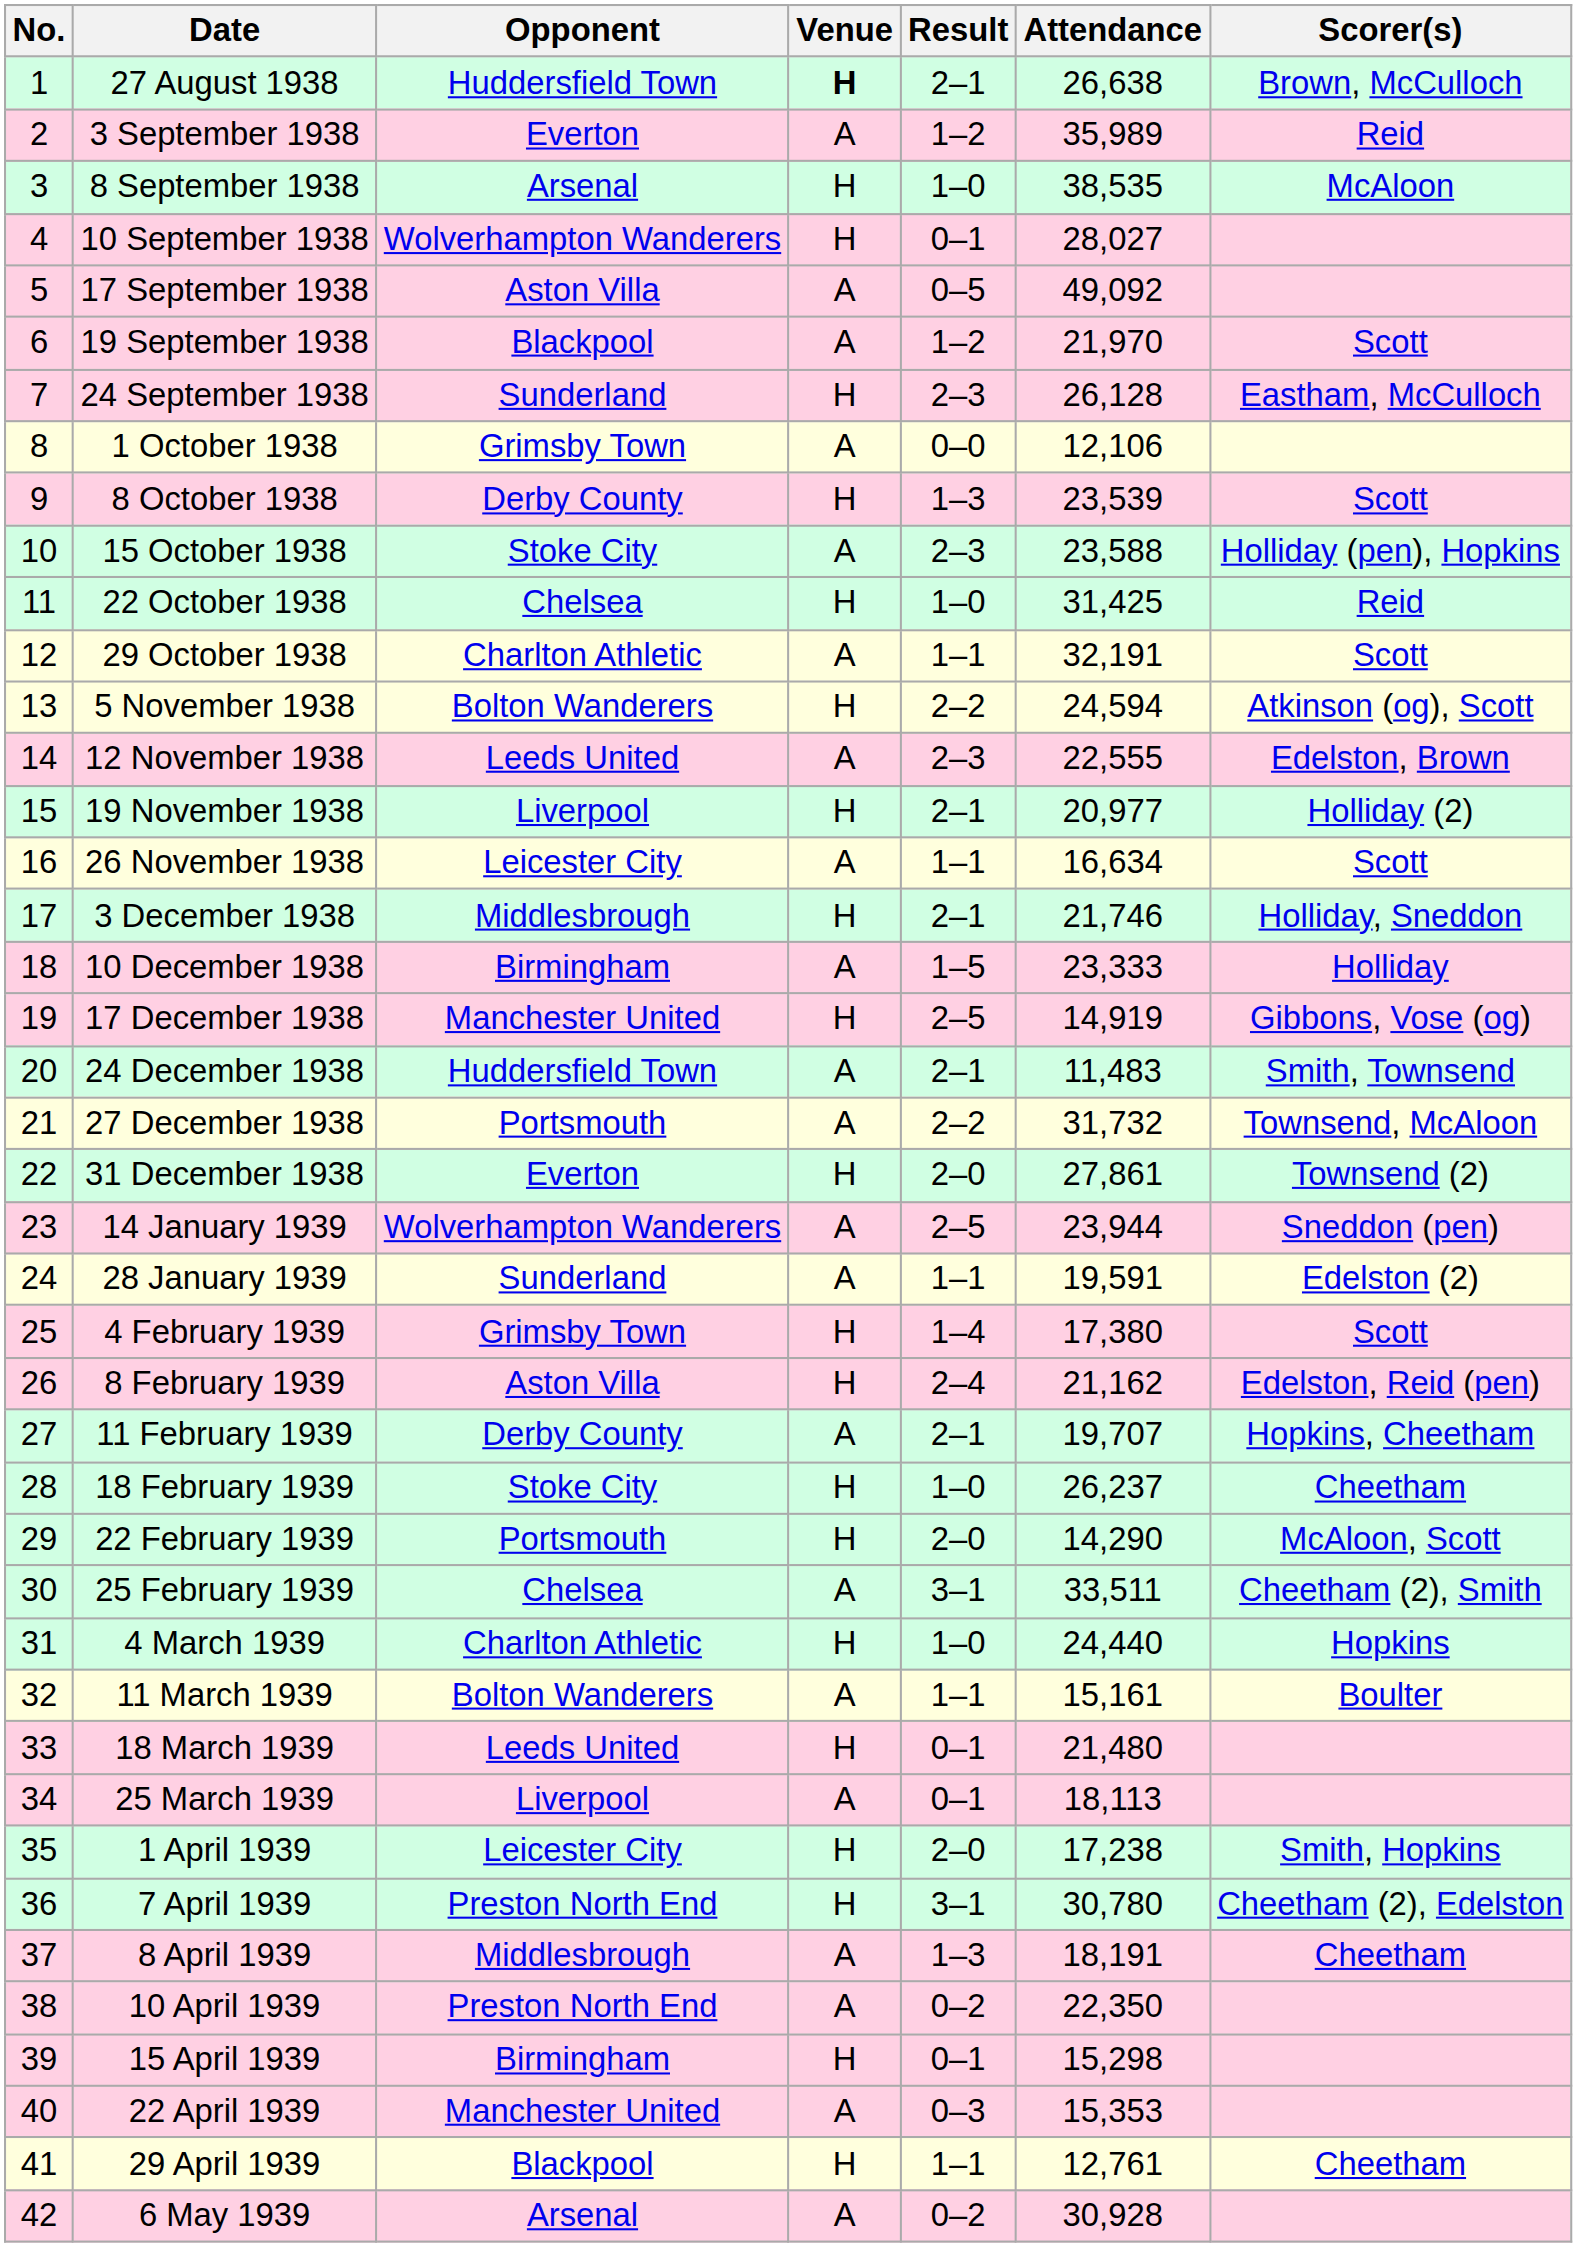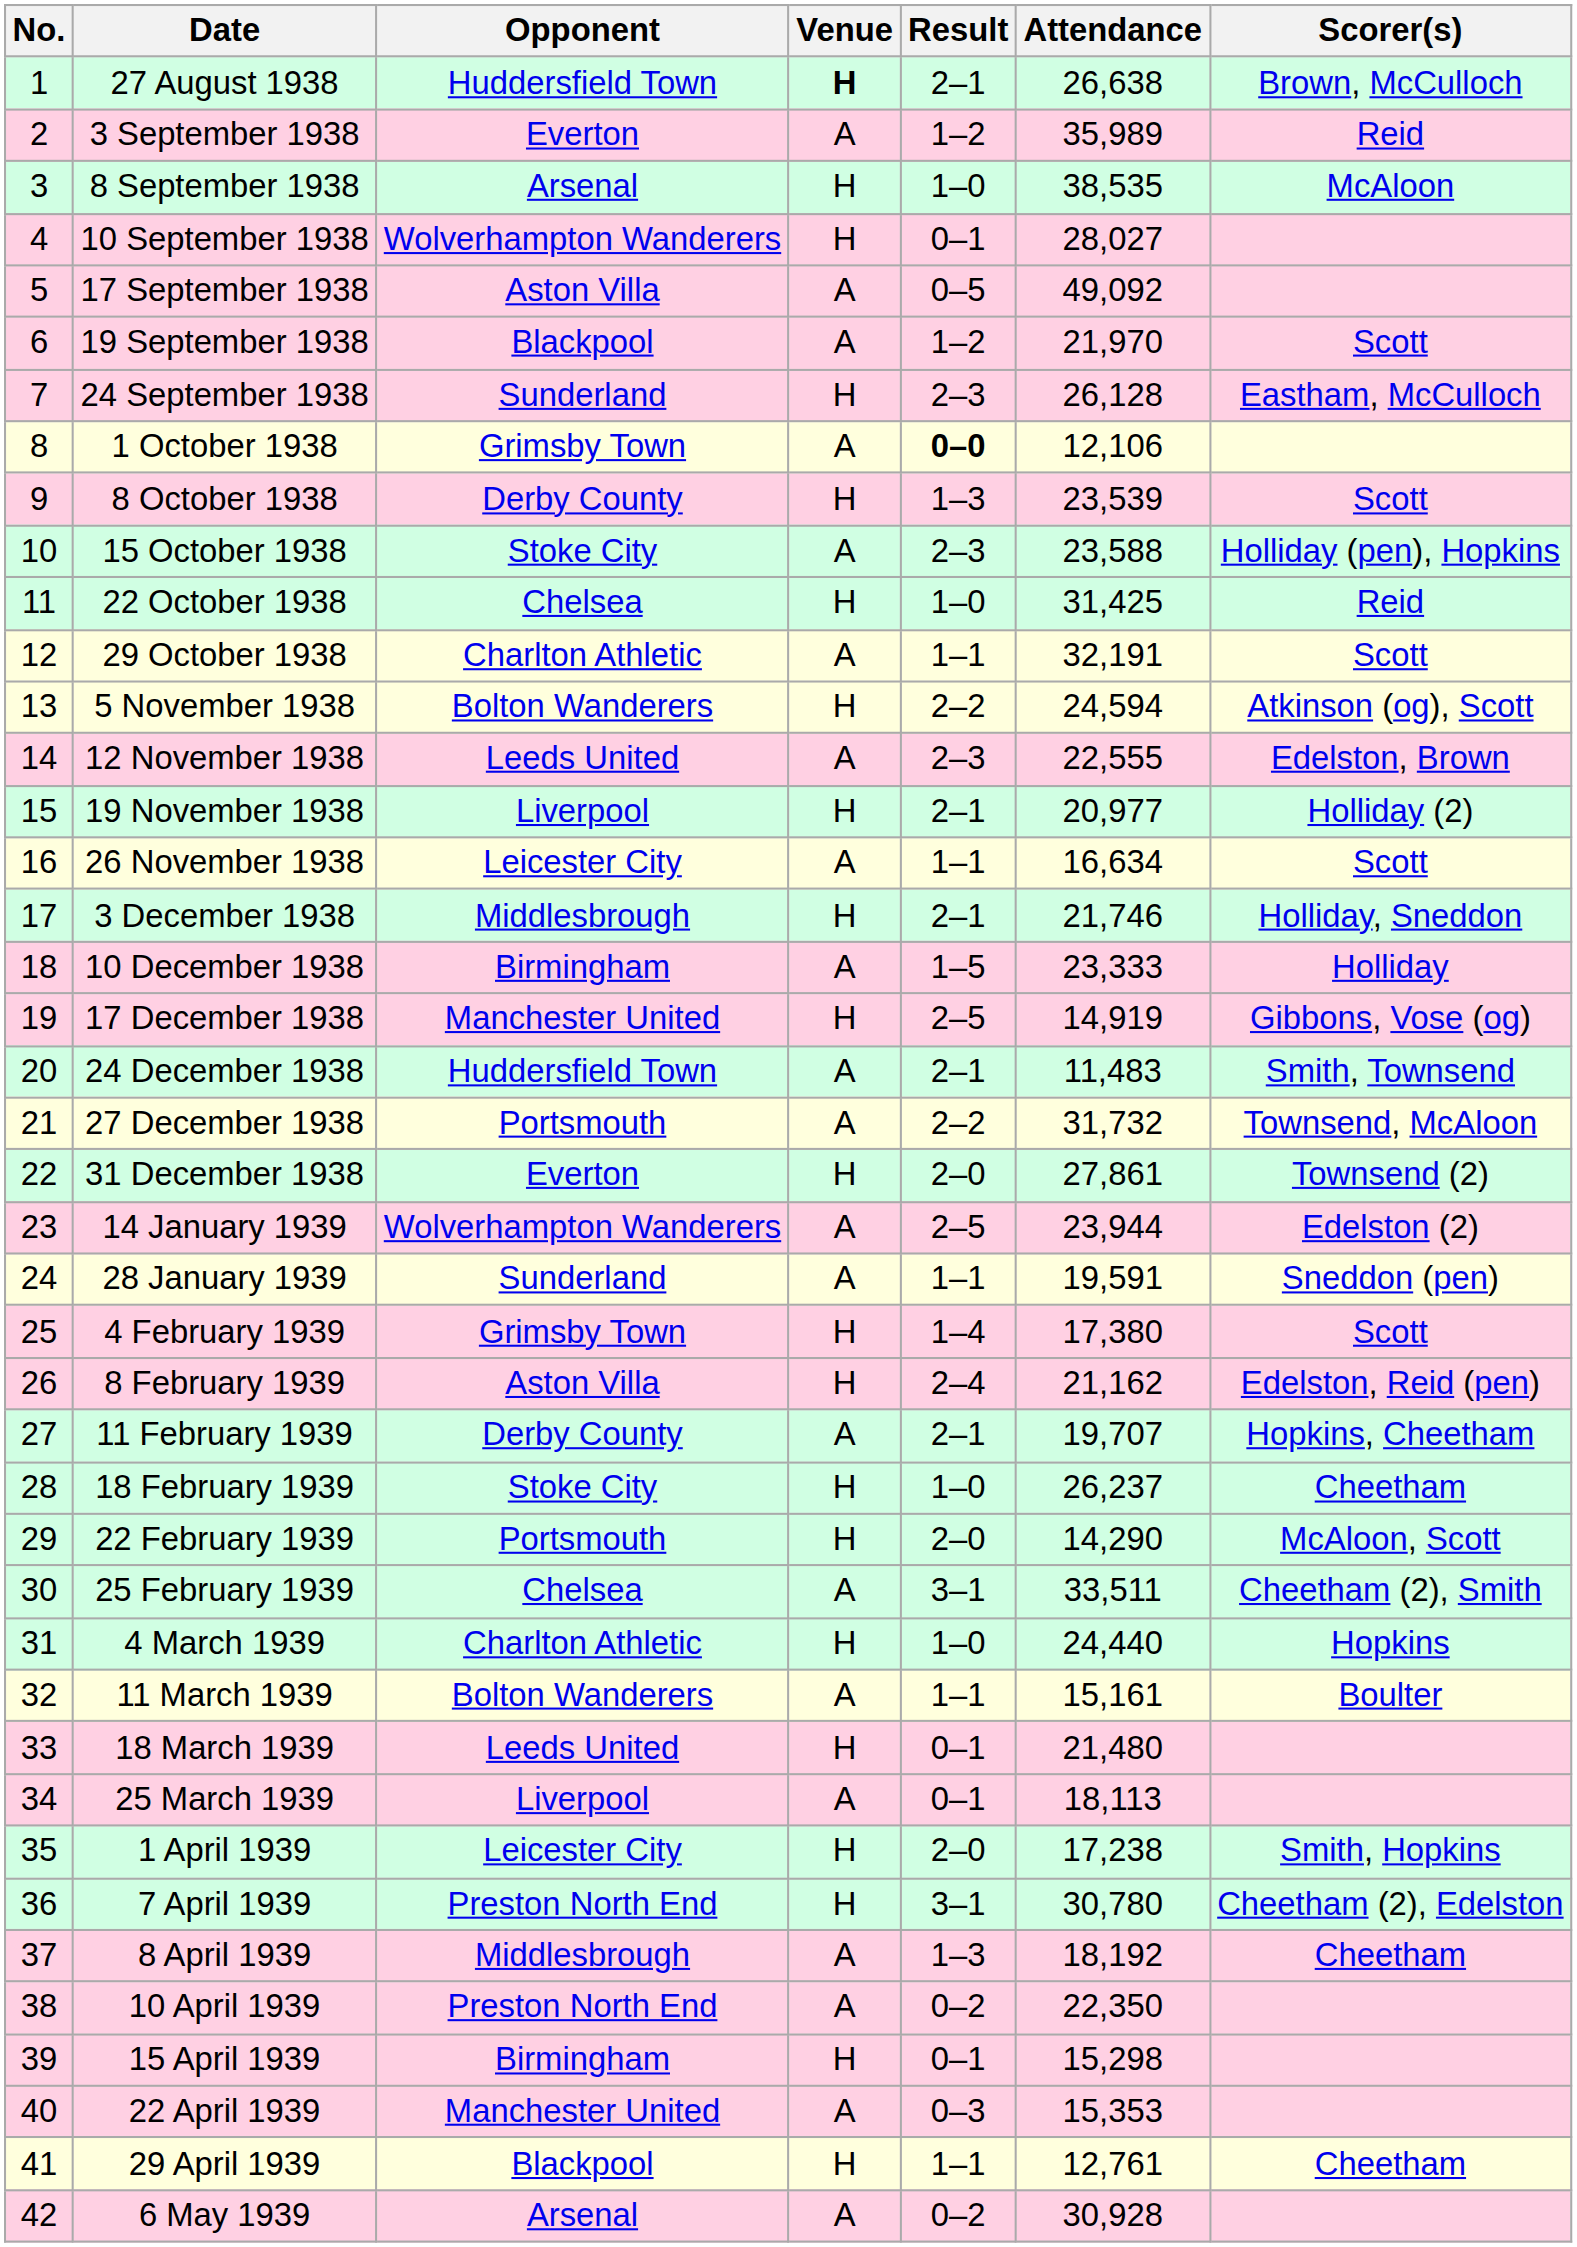 <table class="wikitable sortable" style="text-align:center;">
 <tr>
 <th>No.</th>
 <th>Date</th>
 <th>Opponent</th>
 <th>Venue</th>
 <th>Result</th>
 <th>Attendance</th>
 <th>Scorer(s)</th>
 </tr>
 <tr style="background:#d0ffe3;">
 <td>1</td>
 <td>27 August 1938</td>
 <td><a href='#'>Huddersfield Town</a></td>
 <td><strong>H</strong></td>
 <td>2–1</td>
 <td>26,638</td>
 <td><a href='#'>Brown</a>, <a href='#'>McCulloch</a></td>
 </tr>
 <tr style="background:#ffd0e3;">
 <td>2</td>
 <td>3 September 1938</td>
 <td><a href='#'>Everton</a></td>
 <td>A</td>
 <td>1–2</td>
 <td>35,989</td>
 <td><a href='#'>Reid</a></td>
 </tr>
 <tr style="background:#d0ffe3;">
 <td>3</td>
 <td>8 September 1938</td>
 <td><a href='#'>Arsenal</a></td>
 <td>H</td>
 <td>1–0</td>
 <td>38,535</td>
 <td><a href='#'>McAloon</a></td>
 </tr>
 <tr style="background:#ffd0e3;">
 <td>4</td>
 <td>10 September 1938</td>
 <td><a href='#'>Wolverhampton Wanderers</a></td>
 <td>H</td>
 <td>0–1</td>
 <td>28,027</td>
 <td></td>
 </tr>
 <tr style="background:#ffd0e3;">
 <td>5</td>
 <td>17 September 1938</td>
 <td><a href='#'>Aston Villa</a></td>
 <td>A</td>
 <td>0–5</td>
 <td>49,092</td>
 <td></td>
 </tr>
 <tr style="background:#ffd0e3;">
 <td>6</td>
 <td>19 September 1938</td>
 <td><a href='#'>Blackpool</a></td>
 <td>A</td>
 <td>1–2</td>
 <td>21,970</td>
 <td><a href='#'>Scott</a></td>
 </tr>
 <tr style="background:#ffd0e3;">
 <td>7</td>
 <td>24 September 1938</td>
 <td><a href='#'>Sunderland</a></td>
 <td>H</td>
 <td>2–3</td>
 <td>26,128</td>
 <td><a href='#'>Eastham</a>, <a href='#'>McCulloch</a></td>
 </tr>
 <tr style="background:#ffd;">
 <td>8</td>
 <td>1 October 1938</td>
 <td><a href='#'>Grimsby Town</a></td>
 <td>A</td>
-<td>0–0</td>
+<td><strong>0–0</strong></td>
 <td>12,106</td>
 <td></td>
 </tr>
 <tr style="background:#ffd0e3;">
 <td>9</td>
 <td>8 October 1938</td>
 <td><a href='#'>Derby County</a></td>
 <td>H</td>
 <td>1–3</td>
 <td>23,539</td>
 <td><a href='#'>Scott</a></td>
 </tr>
 <tr style="background:#d0ffe3;">
 <td>10</td>
 <td>15 October 1938</td>
 <td><a href='#'>Stoke City</a></td>
 <td>A</td>
 <td>2–3</td>
 <td>23,588</td>
 <td><a href='#'>Holliday</a> (<a href='#'>pen</a>), <a href='#'>Hopkins</a></td>
 </tr>
 <tr style="background:#d0ffe3;">
 <td>11</td>
 <td>22 October 1938</td>
 <td><a href='#'>Chelsea</a></td>
 <td>H</td>
 <td>1–0</td>
 <td>31,425</td>
 <td><a href='#'>Reid</a></td>
 </tr>
 <tr style="background:#ffd;">
 <td>12</td>
 <td>29 October 1938</td>
 <td><a href='#'>Charlton Athletic</a></td>
 <td>A</td>
 <td>1–1</td>
 <td>32,191</td>
 <td><a href='#'>Scott</a></td>
 </tr>
 <tr style="background:#ffd;">
 <td>13</td>
 <td>5 November 1938</td>
 <td><a href='#'>Bolton Wanderers</a></td>
 <td>H</td>
 <td>2–2</td>
 <td>24,594</td>
 <td><a href='#'>Atkinson</a> (<a href='#'>og</a>), <a href='#'>Scott</a></td>
 </tr>
 <tr style="background:#ffd0e3;">
 <td>14</td>
 <td>12 November 1938</td>
 <td><a href='#'>Leeds United</a></td>
 <td>A</td>
 <td>2–3</td>
 <td>22,555</td>
 <td><a href='#'>Edelston</a>, <a href='#'>Brown</a></td>
 </tr>
 <tr style="background:#d0ffe3;">
 <td>15</td>
 <td>19 November 1938</td>
 <td><a href='#'>Liverpool</a></td>
 <td>H</td>
 <td>2–1</td>
 <td>20,977</td>
 <td><a href='#'>Holliday</a> (2)</td>
 </tr>
 <tr style="background:#ffd;">
 <td>16</td>
 <td>26 November 1938</td>
 <td><a href='#'>Leicester City</a></td>
 <td>A</td>
 <td>1–1</td>
 <td>16,634</td>
 <td><a href='#'>Scott</a></td>
 </tr>
 <tr style="background:#d0ffe3;">
 <td>17</td>
 <td>3 December 1938</td>
 <td><a href='#'>Middlesbrough</a></td>
 <td>H</td>
 <td>2–1</td>
 <td>21,746</td>
 <td><a href='#'>Holliday</a>, <a href='#'>Sneddon</a></td>
 </tr>
 <tr style="background:#ffd0e3;">
 <td>18</td>
 <td>10 December 1938</td>
 <td><a href='#'>Birmingham</a></td>
 <td>A</td>
 <td>1–5</td>
 <td>23,333</td>
 <td><a href='#'>Holliday</a></td>
 </tr>
 <tr style="background:#ffd0e3;">
 <td>19</td>
 <td>17 December 1938</td>
 <td><a href='#'>Manchester United</a></td>
 <td>H</td>
 <td>2–5</td>
 <td>14,919</td>
 <td><a href='#'>Gibbons</a>, <a href='#'>Vose</a> (<a href='#'>og</a>)</td>
 </tr>
 <tr style="background:#d0ffe3;">
 <td>20</td>
 <td>24 December 1938</td>
 <td><a href='#'>Huddersfield Town</a></td>
 <td>A</td>
 <td>2–1</td>
 <td>11,483</td>
 <td><a href='#'>Smith</a>, <a href='#'>Townsend</a></td>
 </tr>
 <tr style="background:#ffd;">
 <td>21</td>
 <td>27 December 1938</td>
 <td><a href='#'>Portsmouth</a></td>
 <td>A</td>
 <td>2–2</td>
 <td>31,732</td>
 <td><a href='#'>Townsend</a>, <a href='#'>McAloon</a></td>
 </tr>
 <tr style="background:#d0ffe3;">
 <td>22</td>
 <td>31 December 1938</td>
 <td><a href='#'>Everton</a></td>
 <td>H</td>
 <td>2–0</td>
 <td>27,861</td>
 <td><a href='#'>Townsend</a> (2)</td>
 </tr>
 <tr style="background:#ffd0e3;">
 <td>23</td>
 <td>14 January 1939</td>
 <td><a href='#'>Wolverhampton Wanderers</a></td>
 <td>A</td>
 <td>2–5</td>
 <td>23,944</td>
-<td><a href='#'>Sneddon</a> (<a href='#'>pen</a>)</td>
+<td><a href='#'>Edelston</a> (2)</td>
 </tr>
 <tr style="background:#ffd;">
 <td>24</td>
 <td>28 January 1939</td>
 <td><a href='#'>Sunderland</a></td>
 <td>A</td>
 <td>1–1</td>
 <td>19,591</td>
-<td><a href='#'>Edelston</a> (2)</td>
+<td><a href='#'>Sneddon</a> (<a href='#'>pen</a>)</td>
 </tr>
 <tr style="background:#ffd0e3;">
 <td>25</td>
 <td>4 February 1939</td>
 <td><a href='#'>Grimsby Town</a></td>
 <td>H</td>
 <td>1–4</td>
 <td>17,380</td>
 <td><a href='#'>Scott</a></td>
 </tr>
 <tr style="background:#ffd0e3;">
 <td>26</td>
 <td>8 February 1939</td>
 <td><a href='#'>Aston Villa</a></td>
 <td>H</td>
 <td>2–4</td>
 <td>21,162</td>
 <td><a href='#'>Edelston</a>, <a href='#'>Reid</a> (<a href='#'>pen</a>)</td>
 </tr>
 <tr style="background:#d0ffe3;">
 <td>27</td>
 <td>11 February 1939</td>
 <td><a href='#'>Derby County</a></td>
 <td>A</td>
 <td>2–1</td>
 <td>19,707</td>
 <td><a href='#'>Hopkins</a>, <a href='#'>Cheetham</a></td>
 </tr>
 <tr style="background:#d0ffe3;">
 <td>28</td>
 <td>18 February 1939</td>
 <td><a href='#'>Stoke City</a></td>
 <td>H</td>
 <td>1–0</td>
 <td>26,237</td>
 <td><a href='#'>Cheetham</a></td>
 </tr>
 <tr style="background:#d0ffe3;">
 <td>29</td>
 <td>22 February 1939</td>
 <td><a href='#'>Portsmouth</a></td>
 <td>H</td>
 <td>2–0</td>
 <td>14,290</td>
 <td><a href='#'>McAloon</a>, <a href='#'>Scott</a></td>
 </tr>
 <tr style="background:#d0ffe3;">
 <td>30</td>
 <td>25 February 1939</td>
 <td><a href='#'>Chelsea</a></td>
 <td>A</td>
 <td>3–1</td>
 <td>33,511</td>
 <td><a href='#'>Cheetham</a> (2), <a href='#'>Smith</a></td>
 </tr>
 <tr style="background:#d0ffe3;">
 <td>31</td>
 <td>4 March 1939</td>
 <td><a href='#'>Charlton Athletic</a></td>
 <td>H</td>
 <td>1–0</td>
 <td>24,440</td>
 <td><a href='#'>Hopkins</a></td>
 </tr>
 <tr style="background:#ffd;">
 <td>32</td>
 <td>11 March 1939</td>
 <td><a href='#'>Bolton Wanderers</a></td>
 <td>A</td>
 <td>1–1</td>
 <td>15,161</td>
 <td><a href='#'>Boulter</a></td>
 </tr>
 <tr style="background:#ffd0e3;">
 <td>33</td>
 <td>18 March 1939</td>
 <td><a href='#'>Leeds United</a></td>
 <td>H</td>
 <td>0–1</td>
 <td>21,480</td>
 <td></td>
 </tr>
 <tr style="background:#ffd0e3;">
 <td>34</td>
 <td>25 March 1939</td>
 <td><a href='#'>Liverpool</a></td>
 <td>A</td>
 <td>0–1</td>
 <td>18,113</td>
 <td></td>
 </tr>
 <tr style="background:#d0ffe3;">
 <td>35</td>
 <td>1 April 1939</td>
 <td><a href='#'>Leicester City</a></td>
 <td>H</td>
 <td>2–0</td>
 <td>17,238</td>
 <td><a href='#'>Smith</a>, <a href='#'>Hopkins</a></td>
 </tr>
 <tr style="background:#d0ffe3;">
 <td>36</td>
 <td>7 April 1939</td>
 <td><a href='#'>Preston North End</a></td>
 <td>H</td>
 <td>3–1</td>
 <td>30,780</td>
 <td><a href='#'>Cheetham</a> (2), <a href='#'>Edelston</a></td>
 </tr>
 <tr style="background:#ffd0e3;">
 <td>37</td>
 <td>8 April 1939</td>
 <td><a href='#'>Middlesbrough</a></td>
 <td>A</td>
 <td>1–3</td>
-<td>18,191</td>
+<td>18,192</td>
 <td><a href='#'>Cheetham</a></td>
 </tr>
 <tr style="background:#ffd0e3;">
 <td>38</td>
 <td>10 April 1939</td>
 <td><a href='#'>Preston North End</a></td>
 <td>A</td>
 <td>0–2</td>
 <td>22,350</td>
 <td></td>
 </tr>
 <tr style="background:#ffd0e3;">
 <td>39</td>
 <td>15 April 1939</td>
 <td><a href='#'>Birmingham</a></td>
 <td>H</td>
 <td>0–1</td>
 <td>15,298</td>
 <td></td>
 </tr>
 <tr style="background:#ffd0e3;">
 <td>40</td>
 <td>22 April 1939</td>
 <td><a href='#'>Manchester United</a></td>
 <td>A</td>
 <td>0–3</td>
 <td>15,353</td>
 <td></td>
 </tr>
 <tr style="background:#ffd;">
 <td>41</td>
 <td>29 April 1939</td>
 <td><a href='#'>Blackpool</a></td>
 <td>H</td>
 <td>1–1</td>
 <td>12,761</td>
 <td><a href='#'>Cheetham</a></td>
 </tr>
 <tr style="background:#ffd0e3;">
 <td>42</td>
 <td>6 May 1939</td>
 <td><a href='#'>Arsenal</a></td>
 <td>A</td>
 <td>0–2</td>
 <td>30,928</td>
 <td></td>
 </tr>
 </table>
